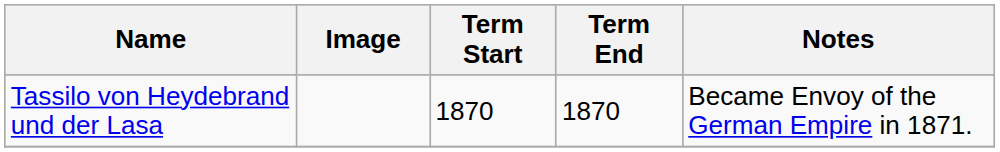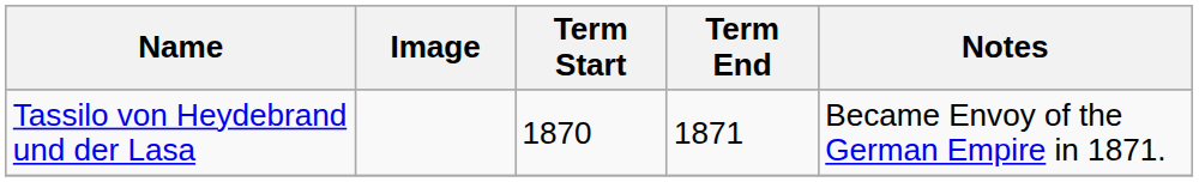 <table class="wikitable">
 <tr class="hintergrundfarbe5">
 <th width="250">Name</th>
 <th width="100">Image</th>
 <th width="100">Term Start</th>
 <th width="100">Term End</th>
 <th width="300">Notes</th>
 </tr>
 <tr>
 <td><a href='#'>Tassilo von Heydebrand und der Lasa</a></td>
 <td></td>
 <td>1870</td>
-<td>1870</td>
+<td>1871</td>
 <td>Became Envoy of the <a href='#'>German Empire</a> in 1871.</td>
 </tr>
 <tr>
 </tr>
 </table>
